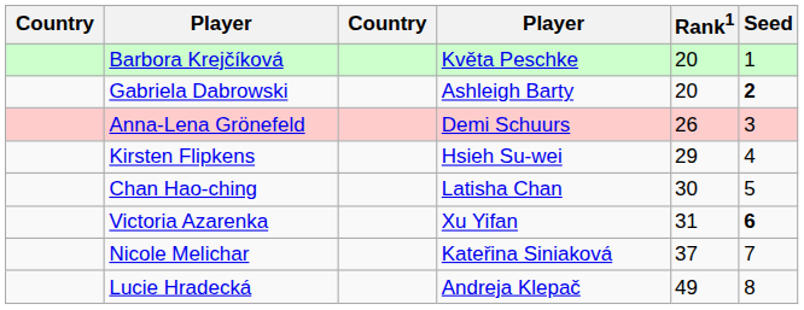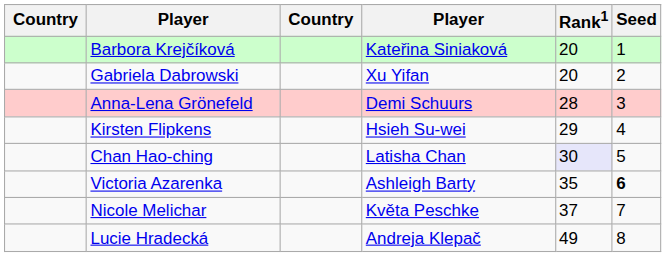 <table class="sortable wikitable">
 <tr>
 <th width="70">Country</th>
 <th width="175">Player</th>
 <th width="70">Country</th>
 <th width="175">Player</th>
 <th>Rank<sup>1</sup></th>
 <th>Seed</th>
 </tr>
 <tr bgcolor="#cfc">
 <td></td>
 <td><a href='#'>Barbora Krejčíková</a></td>
 <td></td>
-<td><a href='#'>Květa Peschke</a></td>
+<td><a href='#'>Kateřina Siniaková</a></td>
 <td>20</td>
 <td>1</td>
 </tr>
 <tr>
 <td></td>
 <td><a href='#'>Gabriela Dabrowski</a></td>
 <td></td>
-<td><a href='#'>Ashleigh Barty</a></td>
+<td><a href='#'>Xu Yifan</a></td>
 <td>20</td>
-<td><strong>2</strong></td>
+<td>2</td>
 </tr>
 <tr bgcolor="#fcc">
 <td></td>
 <td><a href='#'>Anna-Lena Grönefeld</a></td>
 <td></td>
 <td><a href='#'>Demi Schuurs</a></td>
-<td>26</td>
+<td>28</td>
 <td>3</td>
 </tr>
 <tr>
 <td></td>
 <td><a href='#'>Kirsten Flipkens</a></td>
 <td></td>
 <td><a href='#'>Hsieh Su-wei</a></td>
 <td>29</td>
 <td>4</td>
 </tr>
 <tr>
 <td></td>
 <td><a href='#'>Chan Hao-ching</a></td>
 <td></td>
 <td><a href='#'>Latisha Chan</a></td>
-<td>30</td>
+<td style="background: lavender;">30</td>
 <td>5</td>
 </tr>
 <tr>
 <td></td>
 <td><a href='#'>Victoria Azarenka</a></td>
 <td></td>
-<td><a href='#'>Xu Yifan</a></td>
-<td>31</td>
+<td><a href='#'>Ashleigh Barty</a></td>
+<td>35</td>
 <td><strong>6</strong></td>
 </tr>
 <tr>
 <td></td>
 <td><a href='#'>Nicole Melichar</a></td>
 <td></td>
-<td><a href='#'>Kateřina Siniaková</a></td>
+<td><a href='#'>Květa Peschke</a></td>
 <td>37</td>
 <td>7</td>
 </tr>
 <tr>
 <td></td>
 <td><a href='#'>Lucie Hradecká</a></td>
 <td></td>
 <td><a href='#'>Andreja Klepač</a></td>
 <td>49</td>
 <td>8</td>
 </tr>
 </table>
